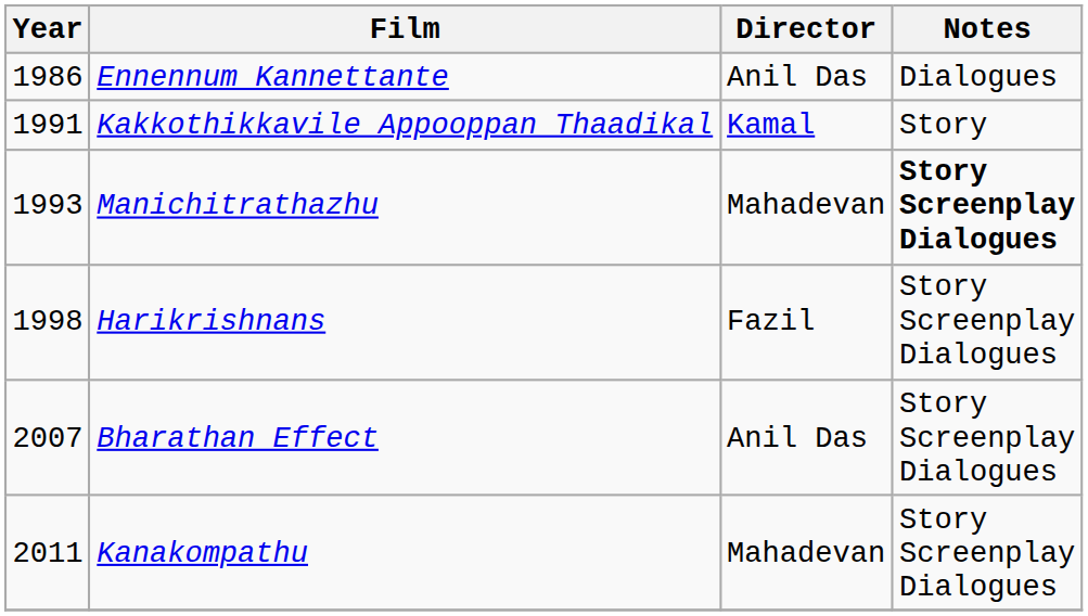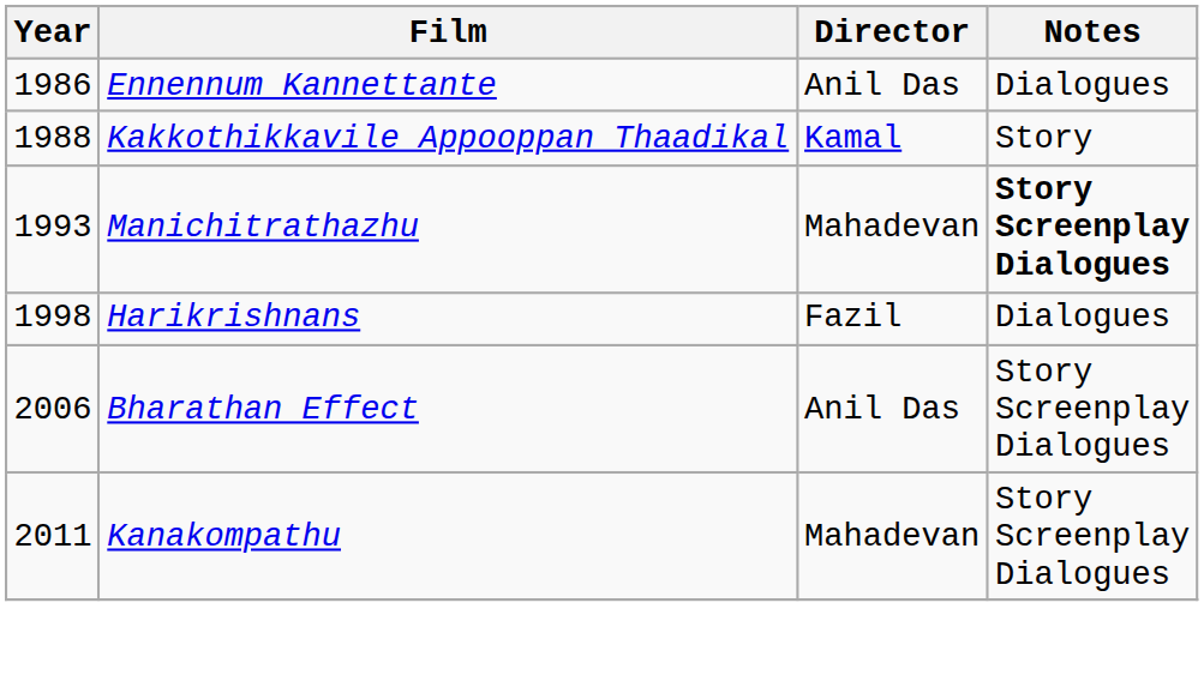 <table class="wikitable">
 <tr>
 <th>Year</th>
 <th>Film</th>
 <th>Director</th>
 <th>Notes</th>
 </tr>
 <tr>
 <td>1986</td>
 <td><em><a href='#'>Ennennum Kannettante</a></em></td>
 <td>Anil Das</td>
 <td>Dialogues</td>
 </tr>
 <tr>
-<td>1991</td>
+<td>1988</td>
 <td><em><a href='#'>Kakkothikkavile Appooppan Thaadikal</a></em></td>
 <td><a href='#'>Kamal</a></td>
 <td>Story</td>
 </tr>
 <tr>
 <td>1993</td>
 <td><em><a href='#'>Manichitrathazhu</a></em></td>
 <td>Mahadevan</td>
 <td><strong>Story<br>Screenplay<br>Dialogues</strong></td>
 </tr>
 <tr>
 <td>1998</td>
 <td><em><a href='#'>Harikrishnans</a></em></td>
 <td>Fazil</td>
-<td>Story<br>Screenplay<br>Dialogues</td>
+<td>Dialogues</td>
 </tr>
 <tr>
-<td>2007</td>
+<td>2006</td>
 <td><em><a href='#'>Bharathan Effect</a></em></td>
 <td>Anil Das</td>
 <td>Story<br>Screenplay<br>Dialogues</td>
 </tr>
 <tr>
 <td>2011</td>
 <td><em><a href='#'>Kanakompathu</a></em></td>
 <td>Mahadevan</td>
 <td>Story<br>Screenplay<br>Dialogues</td>
 </tr>
 <tr>
 </tr>
 </table>
